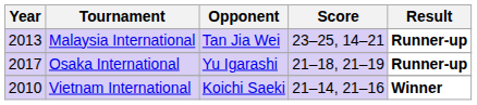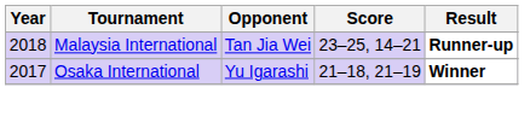 <table class="sortable wikitable" style="font-size: 90%;">
 <tr>
 <th>Year</th>
 <th>Tournament</th>
 <th>Opponent</th>
 <th>Score</th>
 <th>Result</th>
 </tr>
 <tr>
 </tr>
 <tr style="background:#D8CEF6">
-<td align="center">2013</td>
+<td align="center">2018</td>
 <td align="left"><a href='#'>Malaysia International</a></td>
 <td align="left"> <a href='#'>Tan Jia Wei</a></td>
 <td align="left">23–25, 14–21</td>
 <td style="text-align:left; background:white"> <strong>Runner-up</strong></td>
 </tr>
 <tr>
 </tr>
 <tr style="background:#D8CEF6">
 <td align="center">2017</td>
 <td align="left"><a href='#'>Osaka International</a></td>
 <td align="left"> <a href='#'>Yu Igarashi</a></td>
 <td align="left">21–18, 21–19</td>
-<td style="text-align:left; background:white"> <strong>Runner-up</strong></td>
+<td style="text-align:left; background:white"> <strong>Winner</strong></td>
 </tr>
 <tr>
 </tr>
-<tr style="background:#D8CEF6">
-<td align="center">2010</td>
-<td align="left"><a href='#'>Vietnam International</a></td>
-<td align="left"> <a href='#'>Koichi Saeki</a></td>
-<td align="left">21–14, 21–16</td>
-<td style="text-align:left; background:white"> <strong>Winner</strong></td>
-</tr>
 </table>
